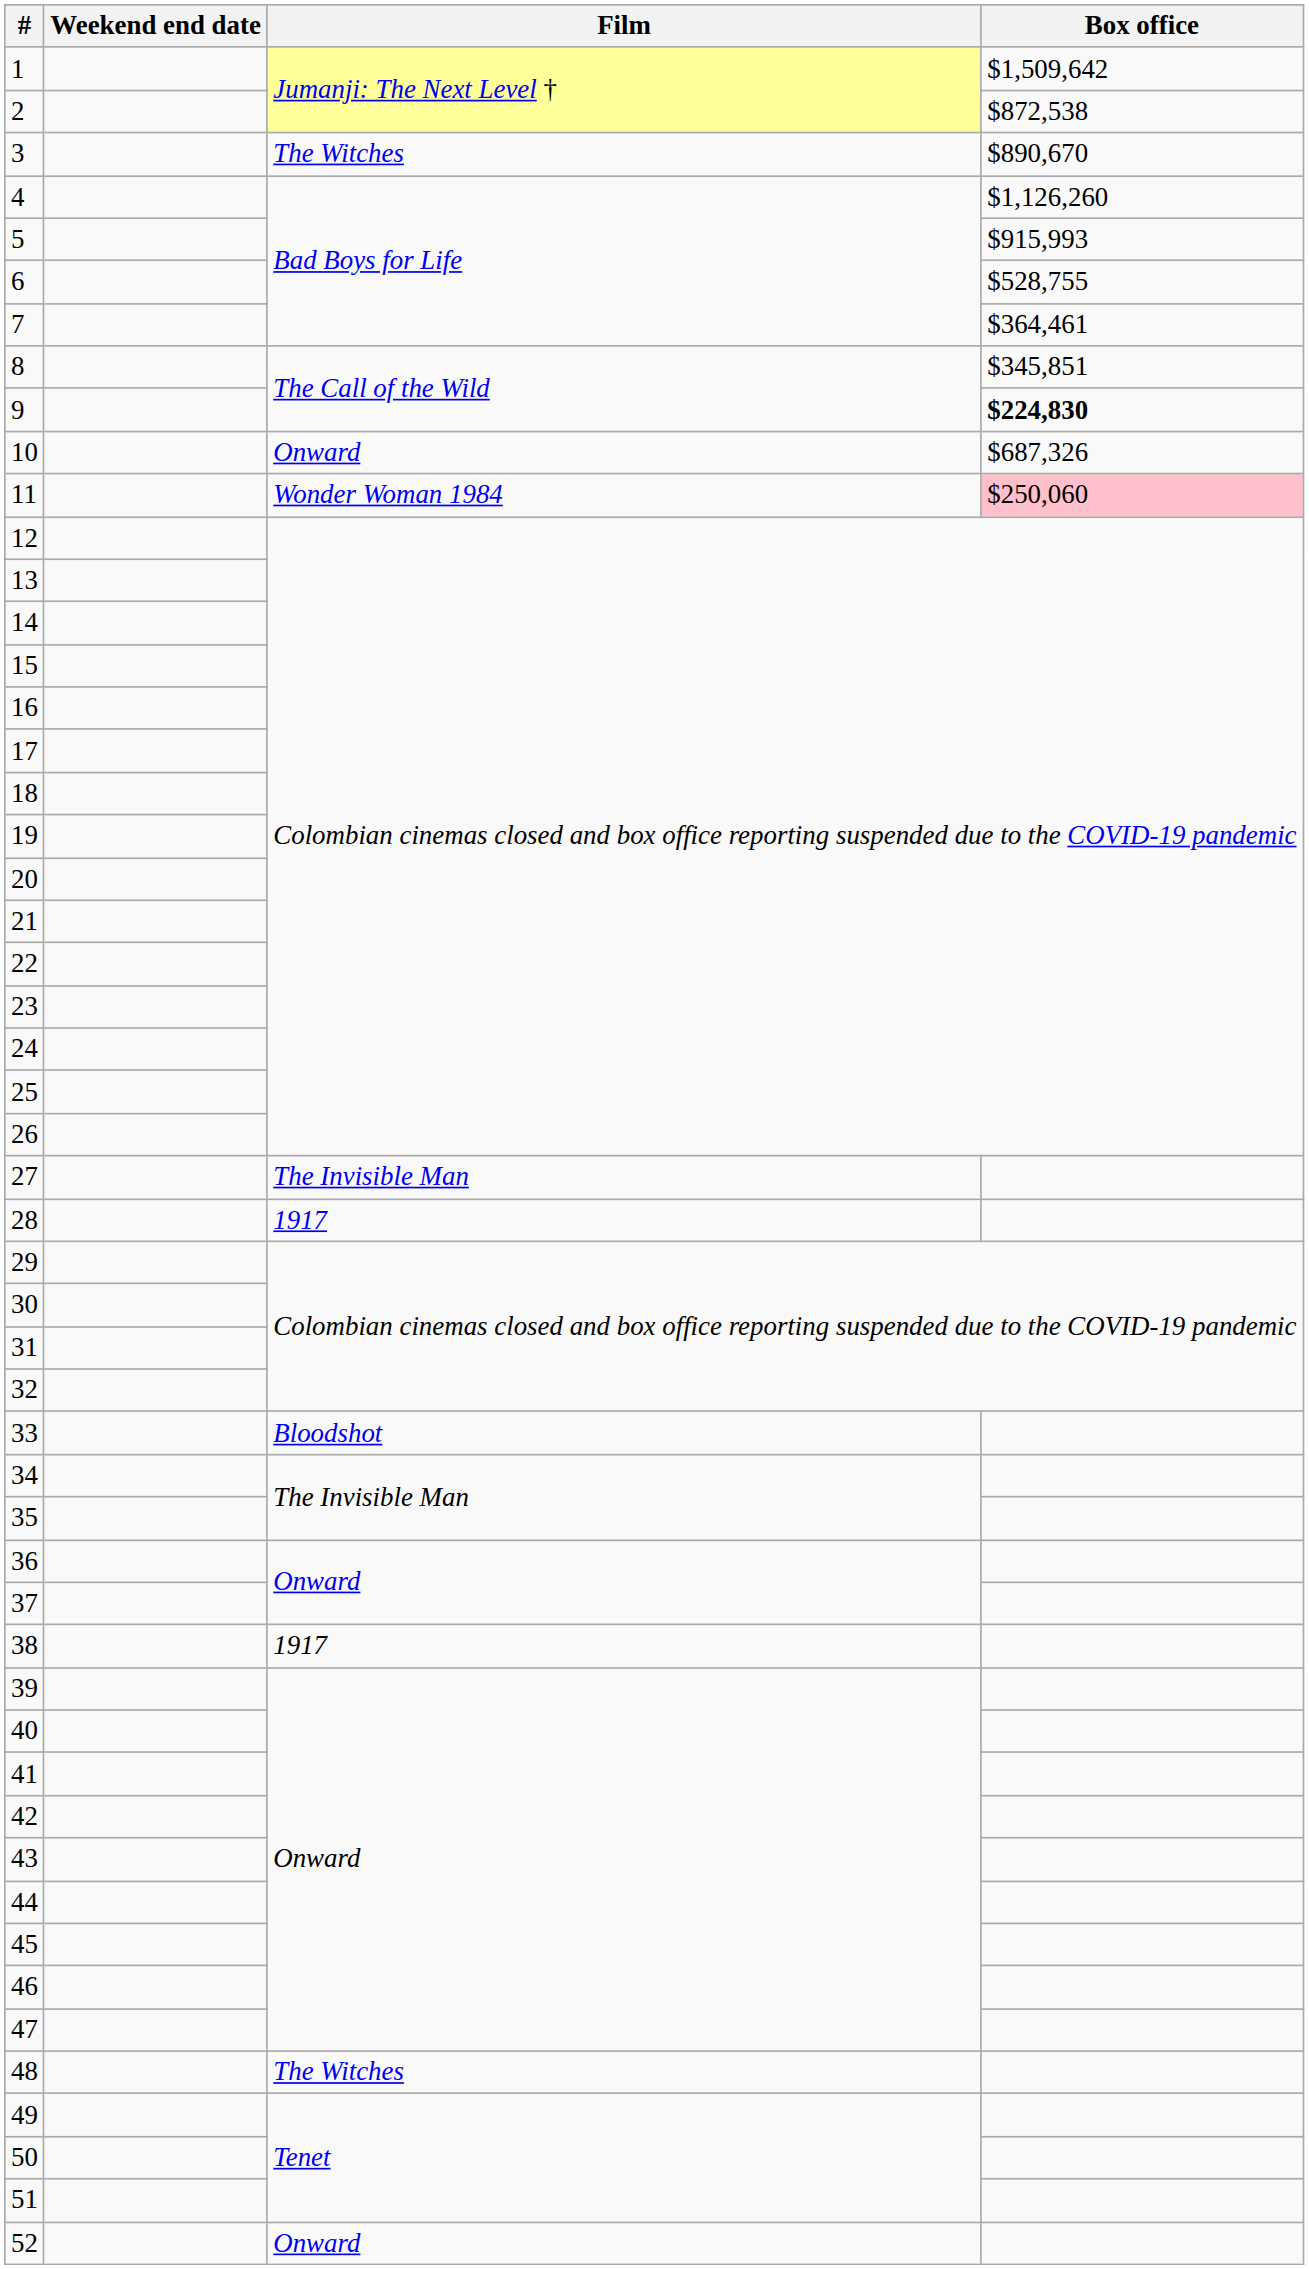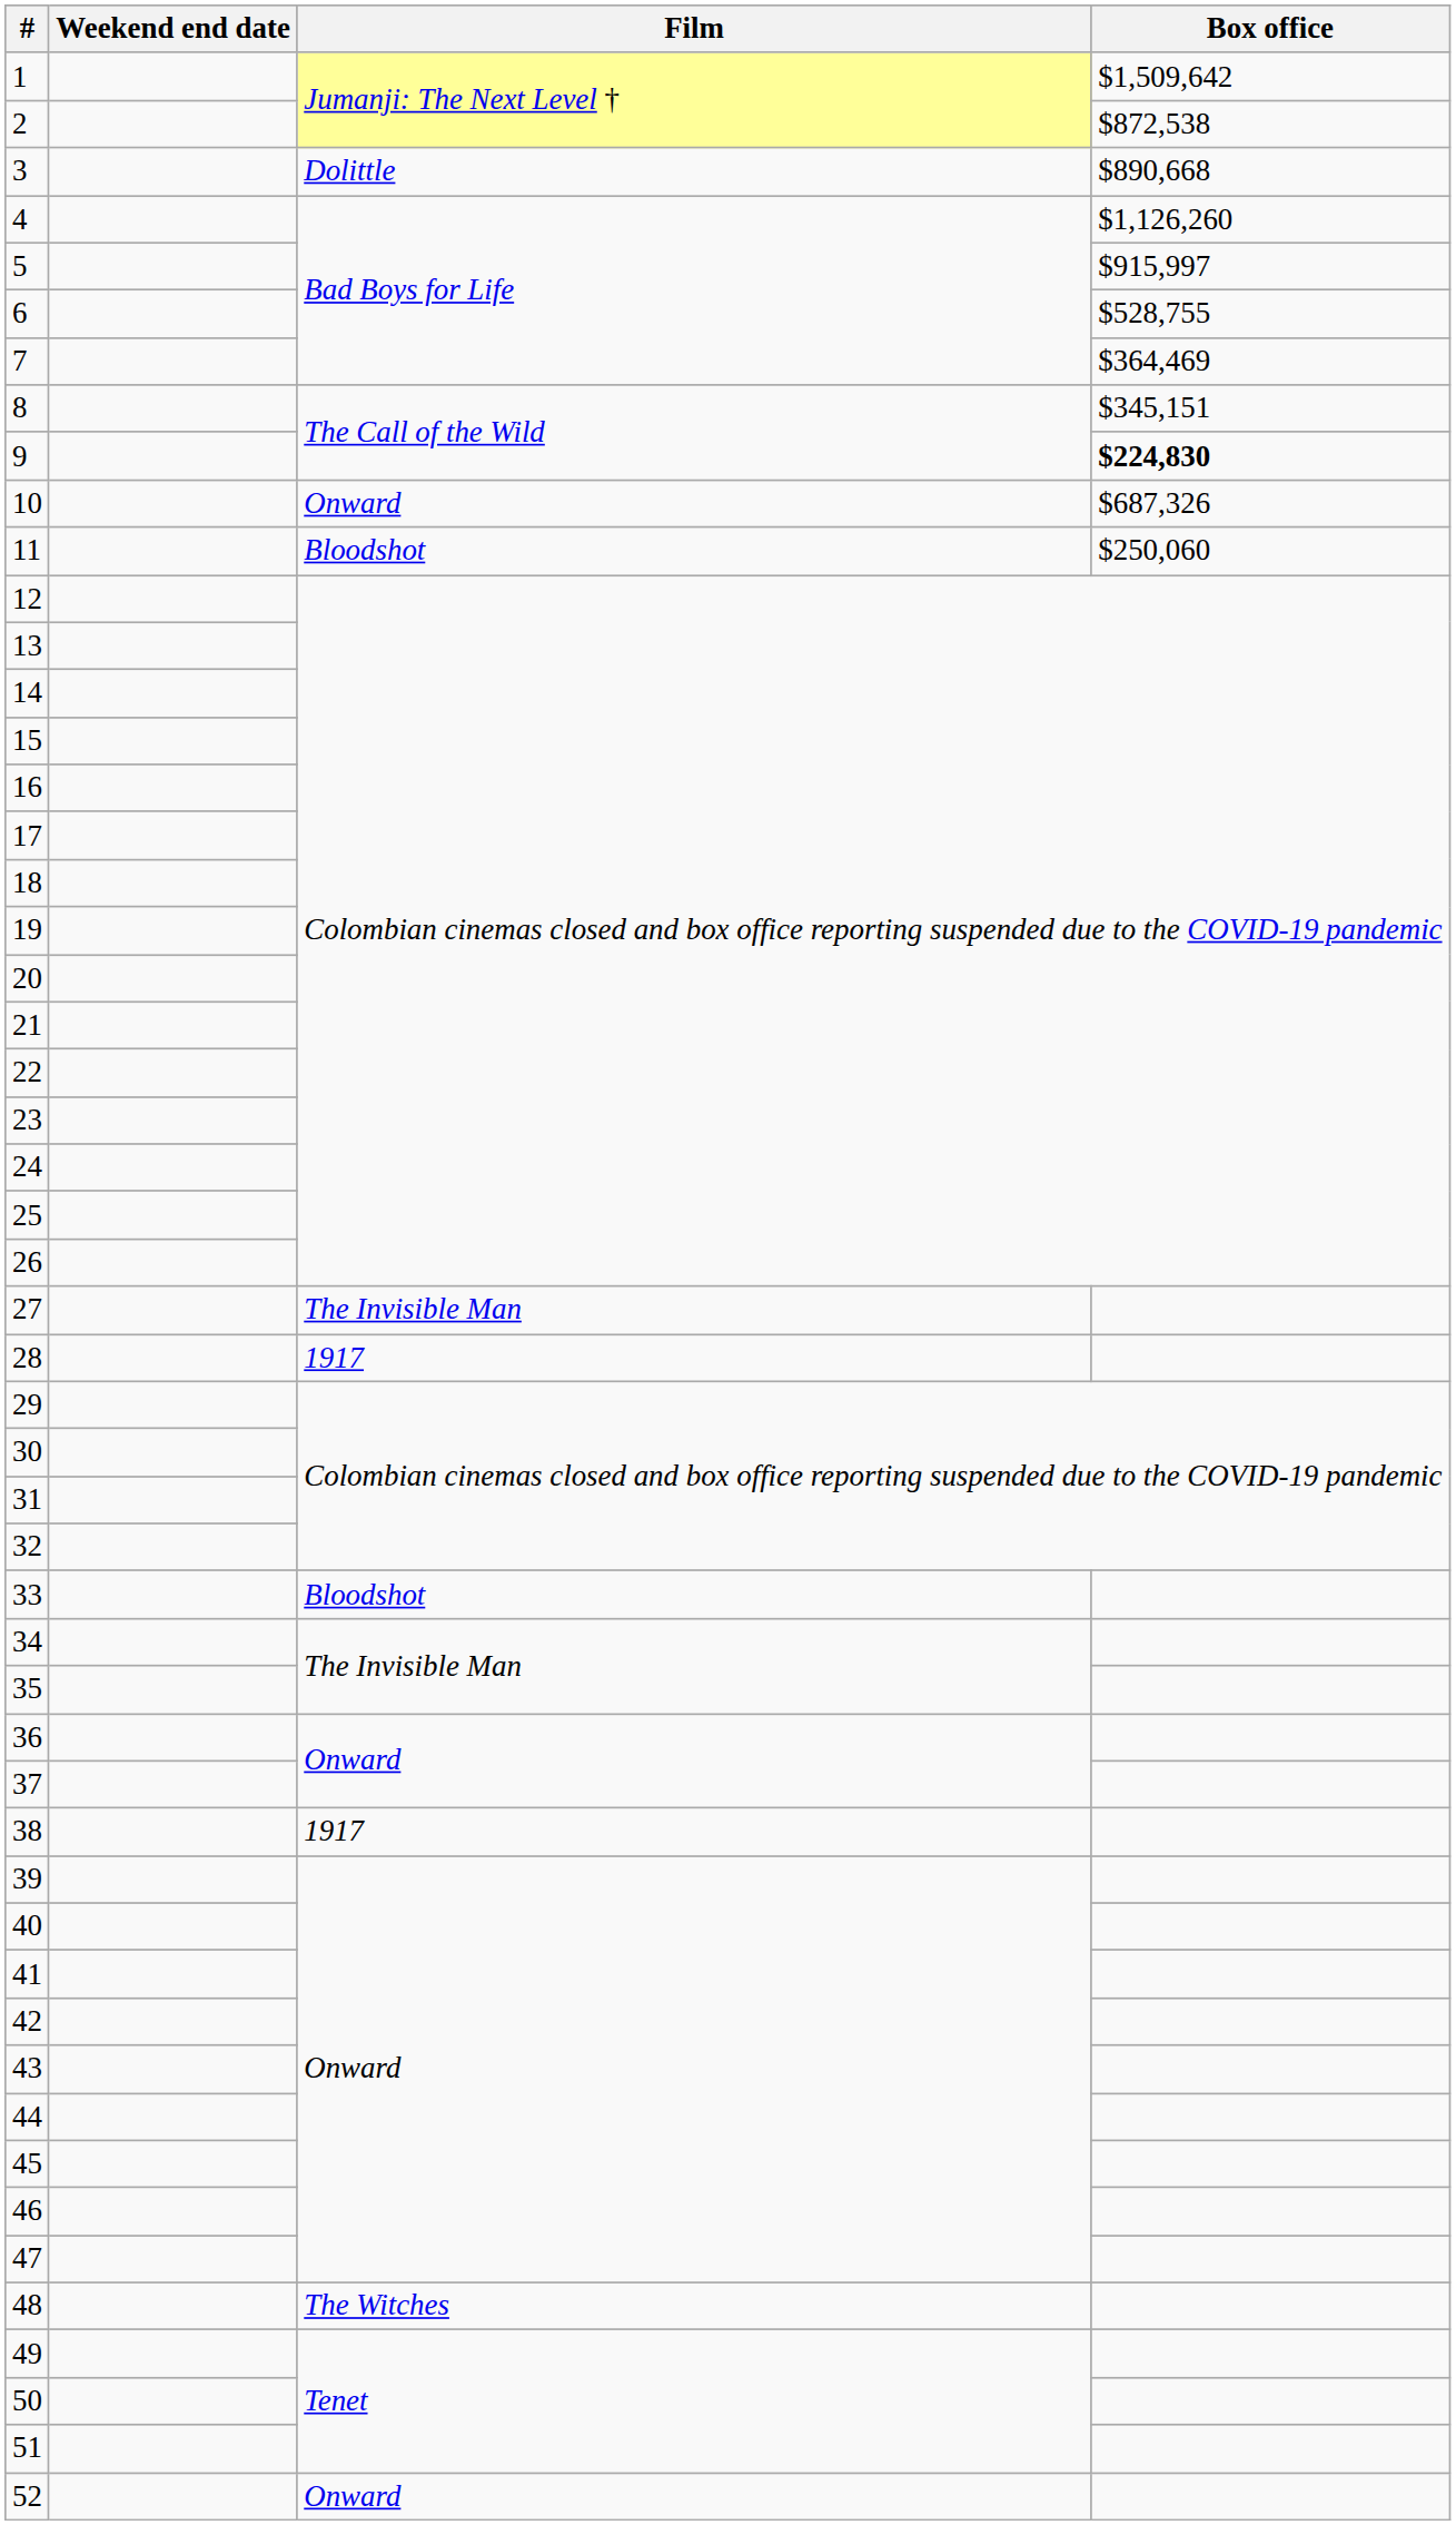 <table class="wikitable sortable">
 <tr>
 <th abbr="Week">#</th>
 <th abbr="Date">Weekend end date</th>
 <th>Film</th>
 <th>Box office</th>
 </tr>
 <tr>
 <td>1</td>
 <td></td>
 <td rowspan="2" style="background-color:#FFFF99"><em><a href='#'>Jumanji: The Next Level</a></em> †</td>
 <td>$1,509,642</td>
 </tr>
 <tr>
 <td>2</td>
 <td></td>
 <td>$872,538</td>
 </tr>
 <tr>
 <td>3</td>
 <td></td>
-<td><em><a href='#'>The Witches</a></em></td>
-<td>$890,670</td>
+<td><em><a href='#'>Dolittle</a></em></td>
+<td>$890,668</td>
 </tr>
 <tr>
 <td>4</td>
 <td></td>
 <td rowspan="4"><em><a href='#'>Bad Boys for Life</a></em></td>
 <td>$1,126,260</td>
 </tr>
 <tr>
 <td>5</td>
 <td></td>
-<td>$915,993</td>
+<td>$915,997</td>
 </tr>
 <tr>
 <td>6</td>
 <td></td>
 <td>$528,755</td>
 </tr>
 <tr>
 <td>7</td>
 <td></td>
-<td>$364,461</td>
+<td>$364,469</td>
 </tr>
 <tr>
 <td>8</td>
 <td></td>
 <td rowspan="2"><em><a href='#'>The Call of the Wild</a></em></td>
-<td>$345,851</td>
+<td>$345,151</td>
 </tr>
 <tr>
 <td>9</td>
 <td></td>
 <td><strong>$224,830</strong></td>
 </tr>
 <tr>
 <td>10</td>
 <td></td>
 <td><em><a href='#'>Onward</a></em></td>
 <td>$687,326</td>
 </tr>
 <tr>
 <td>11</td>
 <td></td>
-<td><em><a href='#'>Wonder Woman 1984</a></em></td>
-<td style="background: pink;">$250,060</td>
+<td><em><a href='#'>Bloodshot</a></em></td>
+<td>$250,060</td>
 </tr>
 <tr>
 <td>12</td>
 <td></td>
 <td colspan="2" rowspan="15" align="center"><em>Colombian cinemas closed and box office reporting suspended due to the <a href='#'>COVID-19 pandemic</a></em></td>
 </tr>
 <tr>
 <td>13</td>
 <td></td>
 </tr>
 <tr>
 <td>14</td>
 <td></td>
 </tr>
 <tr>
 <td>15</td>
 <td></td>
 </tr>
 <tr>
 <td>16</td>
 <td></td>
 </tr>
 <tr>
 <td>17</td>
 <td></td>
 </tr>
 <tr>
 <td>18</td>
 <td></td>
 </tr>
 <tr>
 <td>19</td>
 <td></td>
 </tr>
 <tr>
 <td>20</td>
 <td></td>
 </tr>
 <tr>
 <td>21</td>
 <td></td>
 </tr>
 <tr>
 <td>22</td>
 <td></td>
 </tr>
 <tr>
 <td>23</td>
 <td></td>
 </tr>
 <tr>
 <td>24</td>
 <td></td>
 </tr>
 <tr>
 <td>25</td>
 <td></td>
 </tr>
 <tr>
 <td>26</td>
 <td></td>
 </tr>
 <tr>
 <td>27</td>
 <td></td>
 <td><em><a href='#'>The Invisible Man</a></em></td>
 <td></td>
 </tr>
 <tr>
 <td>28</td>
 <td></td>
 <td><em><a href='#'>1917</a></em></td>
 <td></td>
 </tr>
 <tr>
 <td>29</td>
 <td></td>
 <td colspan="2" rowspan="4" align="center"><em>Colombian cinemas closed and box office reporting suspended due to the COVID-19 pandemic</em></td>
 </tr>
 <tr>
 <td>30</td>
 <td></td>
 </tr>
 <tr>
 <td>31</td>
 <td></td>
 </tr>
 <tr>
 <td>32</td>
 <td></td>
 </tr>
 <tr>
 <td>33</td>
 <td></td>
 <td><em><a href='#'>Bloodshot</a></em></td>
 <td></td>
 </tr>
 <tr>
 <td>34</td>
 <td></td>
 <td rowspan="2"><em>The Invisible Man</em></td>
 <td></td>
 </tr>
 <tr>
 <td>35</td>
 <td></td>
 <td></td>
 </tr>
 <tr>
 <td>36</td>
 <td></td>
 <td rowspan="2"><em><a href='#'>Onward</a></em></td>
 <td></td>
 </tr>
 <tr>
 <td>37</td>
 <td></td>
 <td></td>
 </tr>
 <tr>
 <td>38</td>
 <td></td>
 <td><em>1917</em></td>
 <td></td>
 </tr>
 <tr>
 <td>39</td>
 <td></td>
 <td rowspan="9"><em>Onward</em></td>
 <td></td>
 </tr>
 <tr>
 <td>40</td>
 <td></td>
 <td></td>
 </tr>
 <tr>
 <td>41</td>
 <td></td>
 <td></td>
 </tr>
 <tr>
 <td>42</td>
 <td></td>
 <td></td>
 </tr>
 <tr>
 <td>43</td>
 <td></td>
 <td></td>
 </tr>
 <tr>
 <td>44</td>
 <td></td>
 <td></td>
 </tr>
 <tr>
 <td>45</td>
 <td></td>
 <td></td>
 </tr>
 <tr>
 <td>46</td>
 <td></td>
 <td></td>
 </tr>
 <tr>
 <td>47</td>
 <td></td>
 <td></td>
 </tr>
 <tr>
 <td>48</td>
 <td></td>
 <td><em><a href='#'>The Witches</a></em></td>
 <td></td>
 </tr>
 <tr>
 <td>49</td>
 <td></td>
 <td rowspan="3"><em><a href='#'>Tenet</a></em></td>
 <td></td>
 </tr>
 <tr>
 <td>50</td>
 <td></td>
 <td></td>
 </tr>
 <tr>
 <td>51</td>
 <td></td>
 <td></td>
 </tr>
 <tr>
 <td>52</td>
 <td></td>
 <td><em><a href='#'>Onward</a></em></td>
 <td></td>
 </tr>
 </table>
